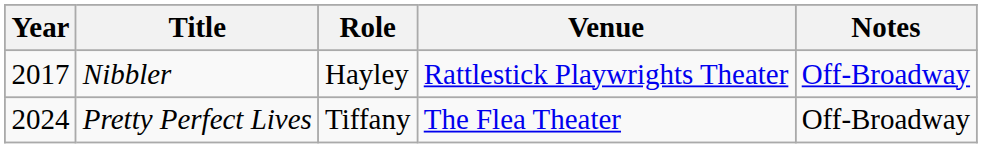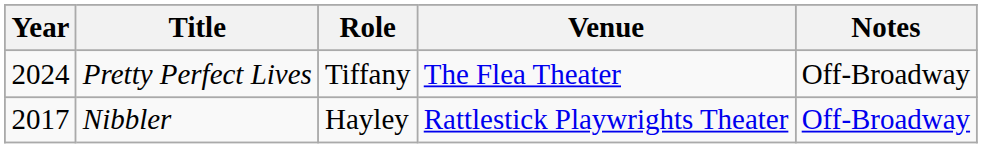 <table class="wikitable">
 <tr>
 <th>Year</th>
 <th>Title</th>
 <th>Role</th>
 <th>Venue</th>
 <th>Notes</th>
 </tr>
 <tr>
+<td>2024</td>
+<td><em>Pretty Perfect Lives</em></td>
+<td>Tiffany</td>
+<td><a href='#'>The Flea Theater</a></td>
+<td>Off-Broadway</td>
+</tr>
+<tr>
 <td>2017</td>
 <td><em>Nibbler</em></td>
 <td>Hayley</td>
 <td><a href='#'>Rattlestick Playwrights Theater</a></td>
 <td><a href='#'>Off-Broadway</a></td>
 </tr>
-<tr>
-<td>2024</td>
-<td><em>Pretty Perfect Lives</em></td>
-<td>Tiffany</td>
-<td><a href='#'>The Flea Theater</a></td>
-<td>Off-Broadway</td>
-</tr>
 </table>
